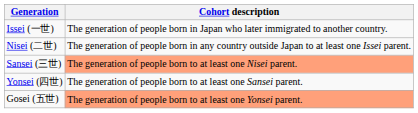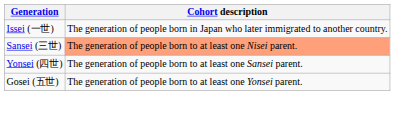 <table class="wikitable ">
 <tr>
 <th><a href='#'>Generation</a></th>
 <th><a href='#'>Cohort</a> description</th>
 </tr>
 <tr>
 <td><a href='#'>Issei</a> (一世)</td>
 <td>The generation of people born in Japan who later immigrated to another country.</td>
-</tr>
-<tr>
-<td><a href='#'>Nisei</a> (二世)</td>
-<td>The generation of people born in any country outside Japan to at least one <em>Issei</em> parent.</td>
 </tr>
 <tr>
 <td><a href='#'>Sansei</a> (三世)</td>
 <td style="background: lightsalmon;">The generation of people born to at least one <em>Nisei</em> parent.</td>
 </tr>
 <tr>
 <td><a href='#'>Yonsei</a> (四世)</td>
 <td>The generation of people born to at least one <em>Sansei</em> parent.</td>
 </tr>
 <tr>
 <td>Gosei (五世)</td>
-<td style="background: lightsalmon;">The generation of people born to at least one <em>Yonsei</em> parent.</td>
+<td>The generation of people born to at least one <em>Yonsei</em> parent.</td>
 </tr>
 </table>
